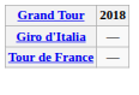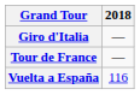 <table class="wikitable plainrowheaders">
 <tr>
 <th scope="col"><a href='#'>Grand Tour</a></th>
 <th scope="col">2018</th>
 </tr>
 <tr style="text-align:center;">
 <th scope="row"> <a href='#'>Giro d'Italia</a></th>
 <td>—</td>
 </tr>
 <tr style="text-align:center;">
 <th scope="row"> <a href='#'>Tour de France</a></th>
 <td>—</td>
 </tr>
+<tr style="text-align:center;">
+<th scope="row"> <a href='#'>Vuelta a España</a></th>
+<td><a href='#'>116</a></td>
+</tr>
 </table>
